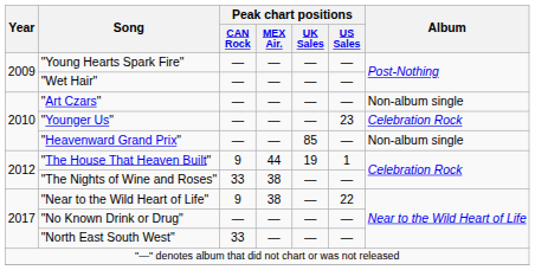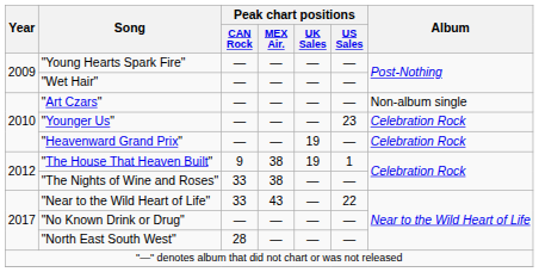 <table class="wikitable">
 <tr>
 <th rowspan="2">Year</th>
 <th rowspan="2">Song</th>
 <th colspan="4">Peak chart positions</th>
 <th rowspan="2">Album</th>
 </tr>
 <tr>
 <th scope="col" style="width:3em;font-size:85%;"><a href='#'>CAN<br>Rock</a><br></th>
 <th scope="col" style="width:3em;font-size:85%;"><a href='#'>MEX<br>Air.</a><br></th>
 <th scope="col" style="width:3em;font-size:85%;"><a href='#'>UK<br>Sales</a><br></th>
 <th scope="col" style="width:3em;font-size:85%;"><a href='#'>US<br>Sales</a><br></th>
 </tr>
 <tr>
 <td rowspan="2">2009</td>
 <td>"Young Hearts Spark Fire"</td>
 <td style="text-align:center;">—</td>
 <td style="text-align:center;">—</td>
 <td style="text-align:center;">—</td>
 <td style="text-align:center;">—</td>
 <td rowspan="2"><em><a href='#'>Post-Nothing</a></em></td>
 </tr>
 <tr>
 <td>"Wet Hair"</td>
 <td style="text-align:center;">—</td>
 <td style="text-align:center;">—</td>
 <td style="text-align:center;">—</td>
 <td style="text-align:center;">—</td>
 </tr>
 <tr>
 <td rowspan="3">2010</td>
 <td>"<a href='#'>Art Czars</a>"</td>
 <td style="text-align:center;">—</td>
 <td style="text-align:center;">—</td>
 <td style="text-align:center;">—</td>
 <td style="text-align:center;">—</td>
 <td>Non-album single</td>
 </tr>
 <tr>
 <td>"<a href='#'>Younger Us</a>"</td>
 <td style="text-align:center;">—</td>
 <td style="text-align:center;">—</td>
 <td style="text-align:center;">—</td>
 <td style="text-align:center;">23</td>
 <td><em><a href='#'>Celebration Rock</a></em></td>
 </tr>
 <tr>
 <td>"<a href='#'>Heavenward Grand Prix</a>"</td>
 <td style="text-align:center;">—</td>
 <td style="text-align:center;">—</td>
-<td style="text-align:center;">85</td>
+<td style="text-align:center;">19</td>
 <td style="text-align:center;">—</td>
-<td>Non-album single</td>
+<td><em><a href='#'>Celebration Rock</a></em></td>
 </tr>
 <tr>
 <td rowspan="2">2012</td>
 <td>"<a href='#'>The House That Heaven Built</a>"</td>
 <td style="text-align:center;">9</td>
-<td style="text-align:center;">44</td>
+<td style="text-align:center;">38</td>
 <td style="text-align:center;">19</td>
 <td style="text-align:center;">1</td>
 <td rowspan="2"><em><a href='#'>Celebration Rock</a></em></td>
 </tr>
 <tr>
 <td>"The Nights of Wine and Roses"</td>
 <td style="text-align:center;">33</td>
 <td style="text-align:center;">38</td>
 <td style="text-align:center;">—</td>
 <td style="text-align:center;">—</td>
 </tr>
 <tr>
 <td rowspan="3">2017</td>
 <td>"Near to the Wild Heart of Life"</td>
-<td style="text-align:center;">9</td>
-<td style="text-align:center;">38</td>
+<td style="text-align:center;">33</td>
+<td style="text-align:center;">43</td>
 <td style="text-align:center;">—</td>
 <td style="text-align:center;">22</td>
 <td rowspan="3"><em><a href='#'>Near to the Wild Heart of Life</a></em></td>
 </tr>
 <tr>
 <td>"No Known Drink or Drug"</td>
 <td style="text-align:center;">—</td>
 <td style="text-align:center;">—</td>
 <td style="text-align:center;">—</td>
 <td style="text-align:center;">—</td>
 </tr>
 <tr>
 <td>"North East South West"</td>
-<td style="text-align:center;">33</td>
+<td style="text-align:center;">28</td>
 <td style="text-align:center;">—</td>
 <td style="text-align:center;">—</td>
 <td style="text-align:center;">—</td>
 </tr>
 <tr>
 <td colspan="18" style="text-align:center; font-size:85%;">"—" denotes album that did not chart or was not released</td>
 </tr>
 <tr>
 </tr>
 </table>
